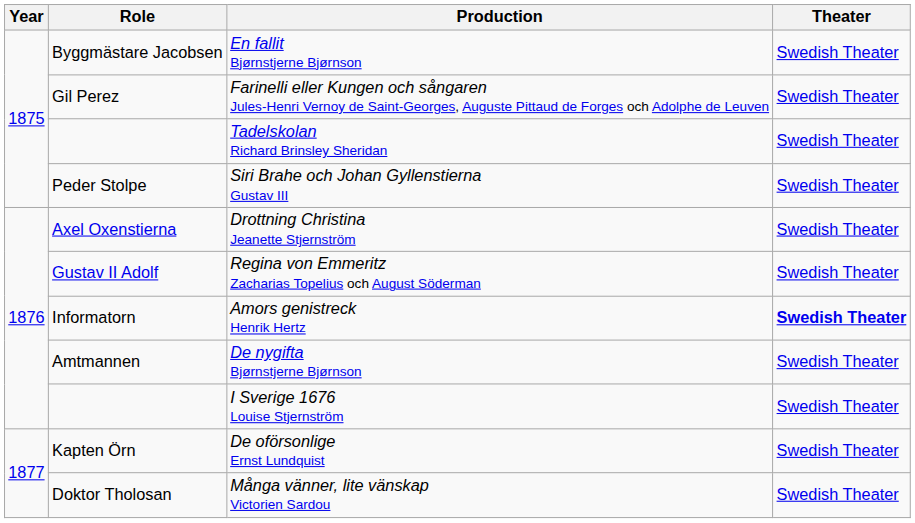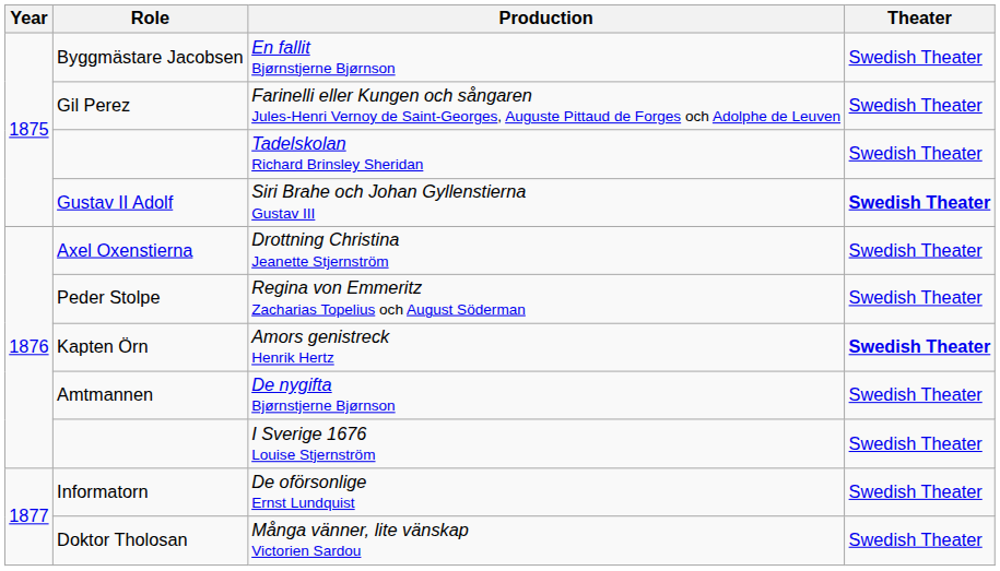 <table class=wikitable>
 <tr>
 <th>Year</th>
 <th>Role</th>
 <th>Production</th>
 <th>Theater</th>
 </tr>
 <tr>
 <td rowspan=4><a href='#'>1875</a></td>
 <td>Byggmästare Jacobsen</td>
 <td><em><a href='#'>En fallit</a></em> <br><small> <a href='#'>Bjørnstjerne Bjørnson</a></small></td>
 <td><a href='#'>Swedish Theater</a></td>
 </tr>
 <tr>
 <td>Gil Perez</td>
 <td><em>Farinelli eller Kungen och sångaren</em> <br><small> <a href='#'>Jules-Henri Vernoy de Saint-Georges</a>, <a href='#'>Auguste Pittaud de Forges</a> och <a href='#'>Adolphe de Leuven</a></small></td>
 <td><a href='#'>Swedish Theater</a></td>
 </tr>
 <tr>
 <td></td>
 <td><em><a href='#'>Tadelskolan</a></em> <br><small> <a href='#'>Richard Brinsley Sheridan</a></small></td>
 <td><a href='#'>Swedish Theater</a></td>
 </tr>
 <tr>
-<td>Peder Stolpe</td>
+<td><a href='#'>Gustav II Adolf</a></td>
 <td><em>Siri Brahe och Johan Gyllenstierna</em> <br><small> <a href='#'>Gustav III</a></small></td>
-<td><a href='#'>Swedish Theater</a></td>
+<td><strong><a href='#'>Swedish Theater</a></strong></td>
 </tr>
 <tr>
 <td rowspan=5><a href='#'>1876</a></td>
 <td><a href='#'>Axel Oxenstierna</a></td>
 <td><em>Drottning Christina</em> <br><small> <a href='#'>Jeanette Stjernström</a></small></td>
 <td><a href='#'>Swedish Theater</a></td>
 </tr>
 <tr>
-<td><a href='#'>Gustav II Adolf</a></td>
+<td>Peder Stolpe</td>
 <td><em>Regina von Emmeritz</em> <br><small> <a href='#'>Zacharias Topelius</a> och <a href='#'>August Söderman</a></small></td>
 <td><a href='#'>Swedish Theater</a></td>
 </tr>
 <tr>
-<td>Informatorn</td>
+<td>Kapten Örn</td>
 <td><em>Amors genistreck</em> <br><small> <a href='#'>Henrik Hertz</a></small></td>
 <td><strong><a href='#'>Swedish Theater</a></strong></td>
 </tr>
 <tr>
 <td>Amtmannen</td>
 <td><em><a href='#'>De nygifta</a></em> <br><small> <a href='#'>Bjørnstjerne Bjørnson</a></small></td>
 <td><a href='#'>Swedish Theater</a></td>
 </tr>
 <tr>
 <td></td>
 <td><em>I Sverige 1676</em> <br><small> <a href='#'>Louise Stjernström</a></small></td>
 <td><a href='#'>Swedish Theater</a></td>
 </tr>
 <tr>
 <td rowspan=2><a href='#'>1877</a></td>
-<td>Kapten Örn</td>
+<td>Informatorn</td>
 <td><em>De oförsonlige</em> <br><small> <a href='#'>Ernst Lundquist</a></small></td>
 <td><a href='#'>Swedish Theater</a></td>
 </tr>
 <tr>
 <td>Doktor Tholosan</td>
 <td><em>Många vänner, lite vänskap</em> <br><small> <a href='#'>Victorien Sardou</a></small></td>
 <td><a href='#'>Swedish Theater</a></td>
 </tr>
 </table>
